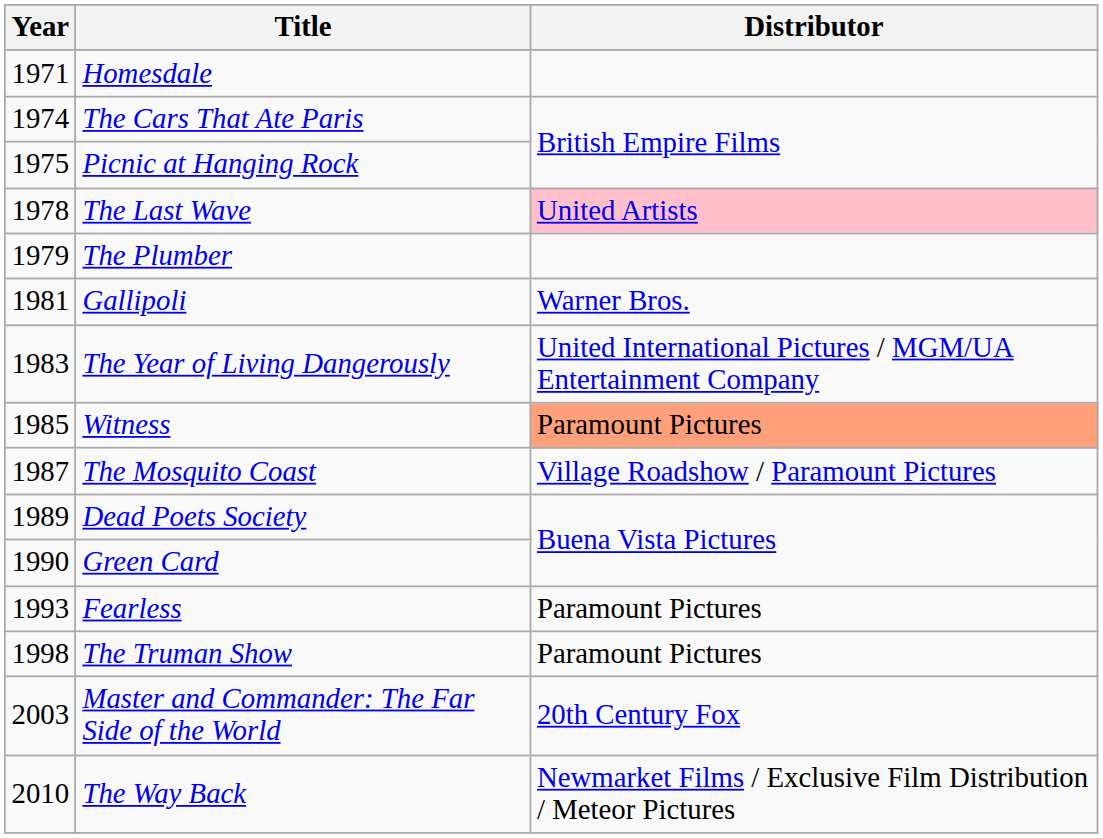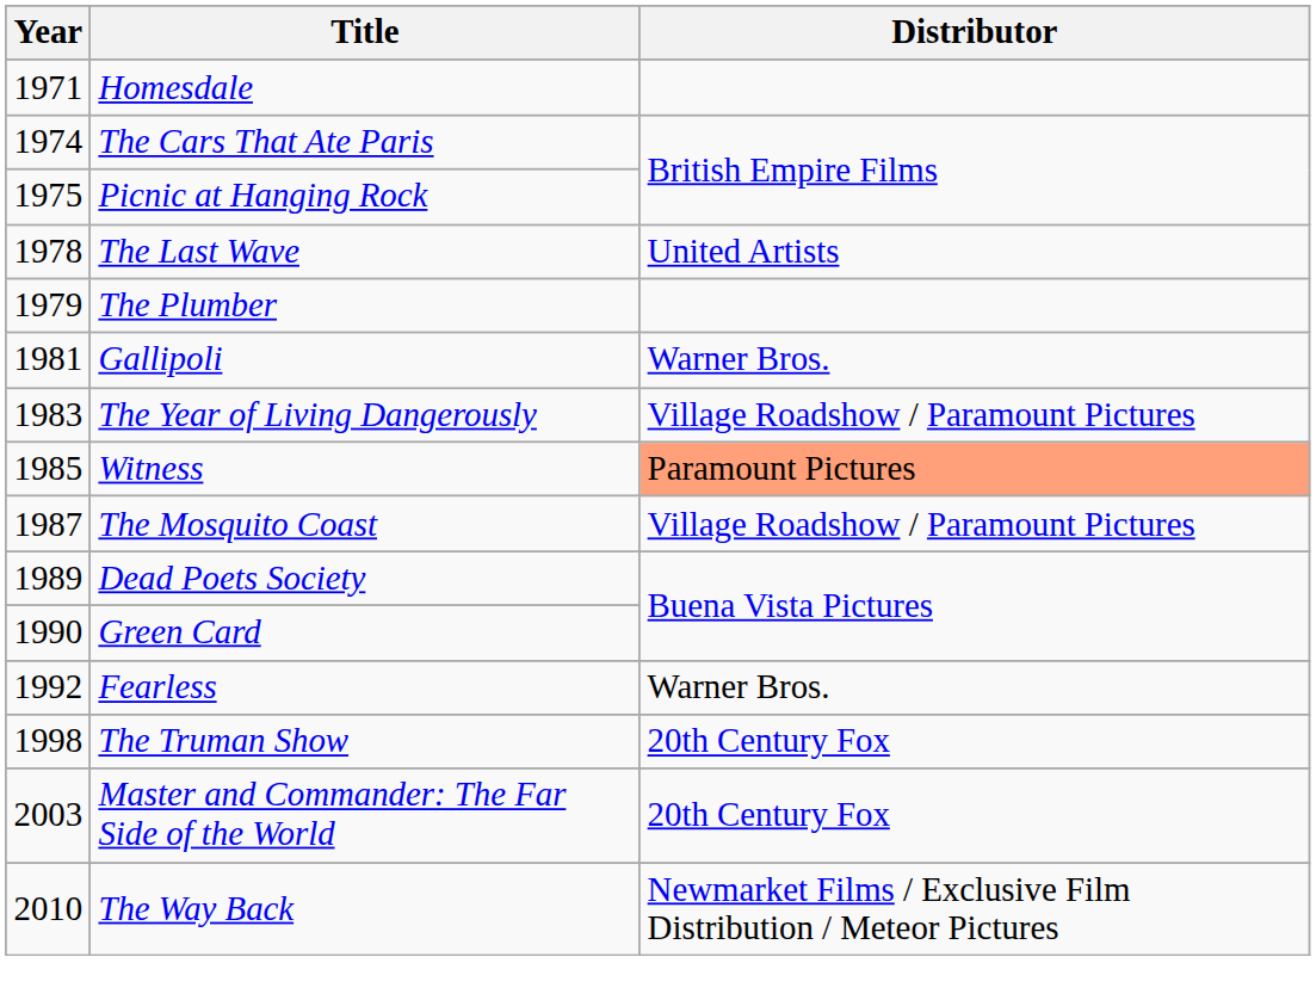 <table class="wikitable">
 <tr>
 <th>Year</th>
 <th>Title</th>
 <th>Distributor</th>
 </tr>
 <tr>
 <td>1971</td>
 <td><em><a href='#'>Homesdale</a></em></td>
 <td></td>
 </tr>
 <tr>
 <td>1974</td>
 <td><em><a href='#'>The Cars That Ate Paris</a></em></td>
 <td rowspan=2><a href='#'>British Empire Films</a></td>
 </tr>
 <tr>
 <td>1975</td>
 <td><em><a href='#'>Picnic at Hanging Rock</a></em></td>
 </tr>
 <tr>
 <td>1978</td>
 <td><em><a href='#'>The Last Wave</a></em></td>
-<td style="background: pink;"><a href='#'>United Artists</a></td>
+<td><a href='#'>United Artists</a></td>
 </tr>
 <tr>
 <td>1979</td>
 <td><em><a href='#'>The Plumber</a></em></td>
 <td></td>
 </tr>
 <tr>
 <td>1981</td>
 <td><em><a href='#'>Gallipoli</a></em></td>
 <td><a href='#'>Warner Bros.</a></td>
 </tr>
 <tr>
 <td>1983</td>
 <td><em><a href='#'>The Year of Living Dangerously</a></em></td>
-<td><a href='#'>United International Pictures</a> / <a href='#'>MGM/UA Entertainment Company</a></td>
+<td><a href='#'>Village Roadshow</a> / <a href='#'>Paramount Pictures</a></td>
 </tr>
 <tr>
 <td>1985</td>
 <td><em><a href='#'>Witness</a></em></td>
 <td style="background: lightsalmon;">Paramount Pictures</td>
 </tr>
 <tr>
 <td>1987</td>
 <td><em><a href='#'>The Mosquito Coast</a></em></td>
 <td><a href='#'>Village Roadshow</a> / <a href='#'>Paramount Pictures</a></td>
 </tr>
 <tr>
 <td>1989</td>
 <td><em><a href='#'>Dead Poets Society</a></em></td>
 <td rowspan=2><a href='#'>Buena Vista Pictures</a></td>
 </tr>
 <tr>
 <td>1990</td>
 <td><em><a href='#'>Green Card</a></em></td>
 </tr>
 <tr>
-<td>1993</td>
+<td>1992</td>
 <td><em><a href='#'>Fearless</a></em></td>
-<td>Paramount Pictures</td>
+<td>Warner Bros.</td>
 </tr>
 <tr>
 <td>1998</td>
 <td><em><a href='#'>The Truman Show</a></em></td>
-<td>Paramount Pictures</td>
+<td><a href='#'>20th Century Fox</a></td>
 </tr>
 <tr>
 <td>2003</td>
 <td><em><a href='#'>Master and Commander: The Far Side of the World</a></em></td>
 <td><a href='#'>20th Century Fox</a></td>
 </tr>
 <tr>
 <td>2010</td>
 <td><em><a href='#'>The Way Back</a></em></td>
 <td><a href='#'>Newmarket Films</a> / Exclusive Film Distribution / Meteor Pictures</td>
 </tr>
 </table>
